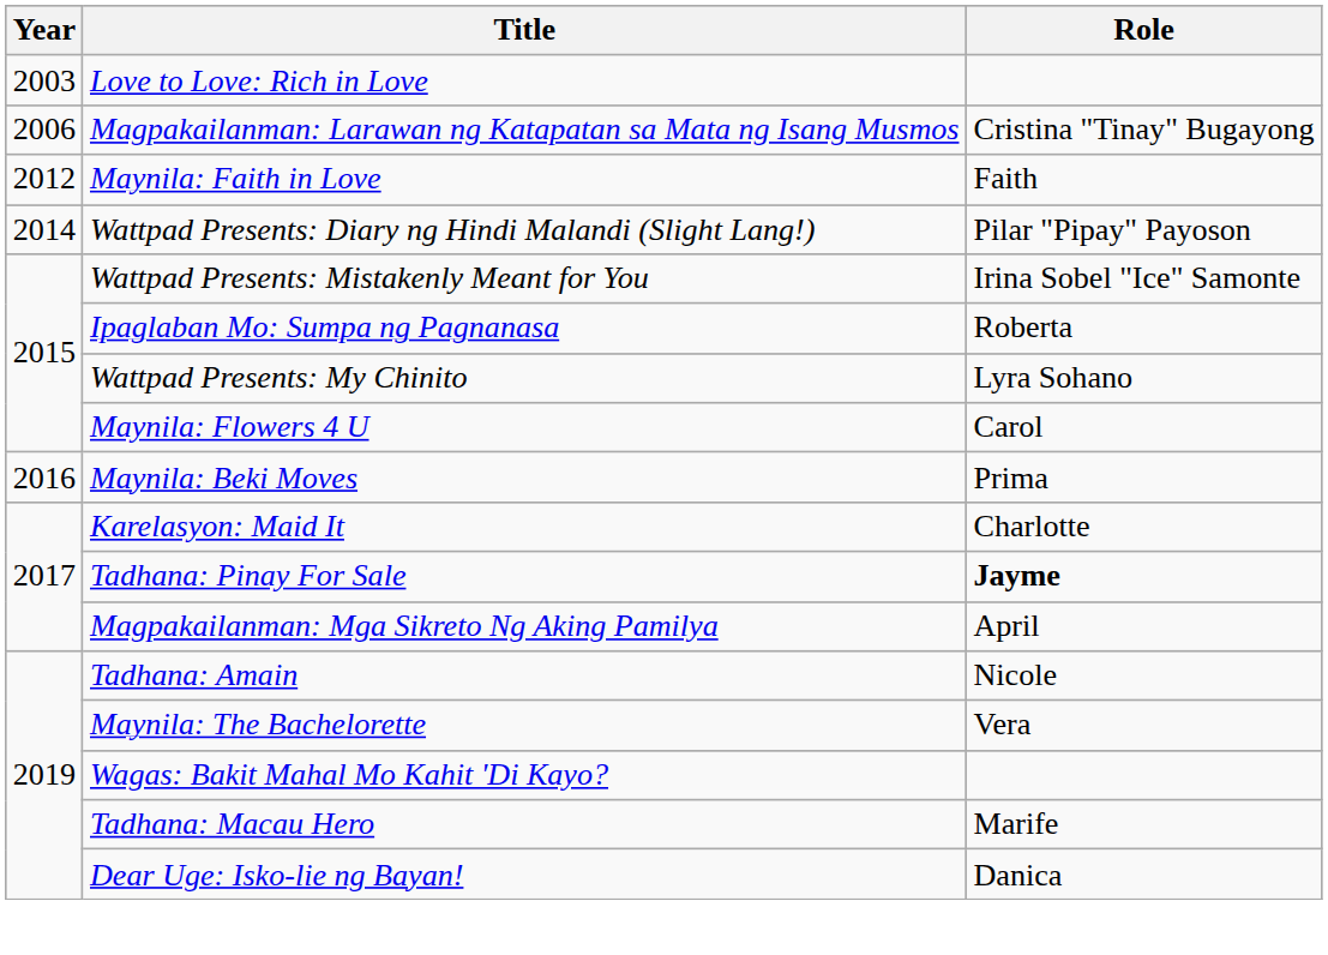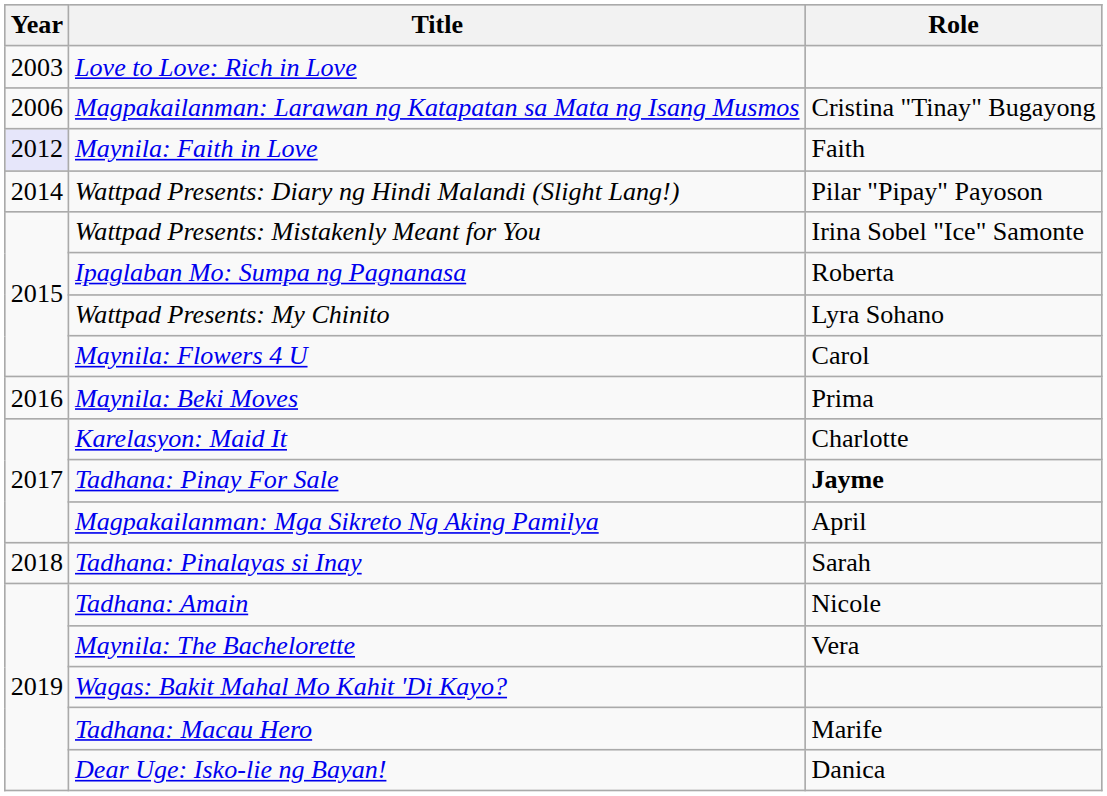 <table class="wikitable">
 <tr>
 <th>Year</th>
 <th>Title</th>
 <th>Role</th>
 </tr>
 <tr>
 <td>2003</td>
 <td><em><a href='#'>Love to Love: Rich in Love</a></em></td>
 <td></td>
 </tr>
 <tr>
 <td>2006</td>
 <td><em><a href='#'>Magpakailanman: Larawan ng Katapatan sa Mata ng Isang Musmos</a></em></td>
 <td>Cristina "Tinay" Bugayong </td>
 </tr>
 <tr>
-<td>2012</td>
+<td style="background: lavender;">2012</td>
 <td><em><a href='#'>Maynila: Faith in Love</a></em></td>
 <td>Faith</td>
 </tr>
 <tr>
 <td>2014</td>
 <td><em>Wattpad Presents: Diary ng Hindi Malandi (Slight Lang!)</em></td>
 <td>Pilar "Pipay" Payoson</td>
 </tr>
 <tr>
 <td rowspan="4">2015</td>
 <td><em>Wattpad Presents: Mistakenly Meant for You</em></td>
 <td>Irina Sobel "Ice" Samonte </td>
 </tr>
 <tr>
 <td><em><a href='#'>Ipaglaban Mo: Sumpa ng Pagnanasa</a></em></td>
 <td>Roberta</td>
 </tr>
 <tr>
 <td><em>Wattpad Presents: My Chinito</em></td>
 <td>Lyra Sohano</td>
 </tr>
 <tr>
 <td><em><a href='#'>Maynila: Flowers 4 U</a></em></td>
 <td>Carol</td>
 </tr>
 <tr>
 <td>2016</td>
 <td><em><a href='#'>Maynila: Beki Moves</a></em></td>
 <td>Prima</td>
 </tr>
 <tr>
 <td rowspan="3">2017</td>
 <td><em><a href='#'>Karelasyon: Maid It</a></em></td>
 <td>Charlotte </td>
 </tr>
 <tr>
 <td><em><a href='#'>Tadhana: Pinay For Sale</a></em></td>
 <td><strong>Jayme </strong></td>
 </tr>
 <tr>
 <td><em><a href='#'>Magpakailanman: Mga Sikreto Ng Aking Pamilya</a></em></td>
 <td>April </td>
 </tr>
 <tr>
+<td>2018</td>
+<td><em><a href='#'>Tadhana: Pinalayas si Inay</a></em></td>
+<td>Sarah </td>
+</tr>
+<tr>
 <td rowspan="5">2019</td>
 <td><em><a href='#'>Tadhana: Amain</a></em></td>
 <td>Nicole </td>
 </tr>
 <tr>
 <td><em><a href='#'>Maynila: The Bachelorette</a></em></td>
 <td>Vera </td>
 </tr>
 <tr>
 <td><em><a href='#'>Wagas: Bakit Mahal Mo Kahit 'Di Kayo?</a></em></td>
 <td></td>
 </tr>
 <tr>
 <td><em><a href='#'>Tadhana: Macau Hero</a></em></td>
 <td>Marife</td>
 </tr>
 <tr>
 <td><em><a href='#'>Dear Uge: Isko-lie ng Bayan!</a></em></td>
 <td>Danica </td>
 </tr>
 </table>
